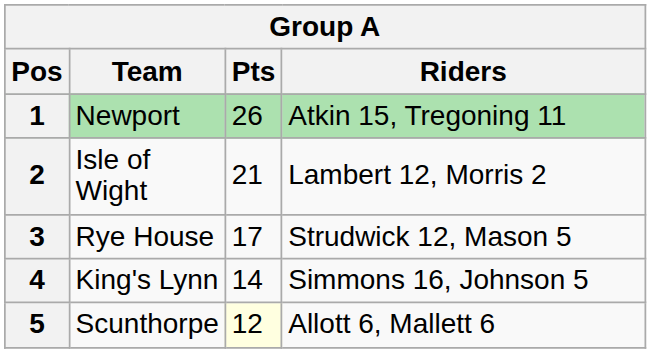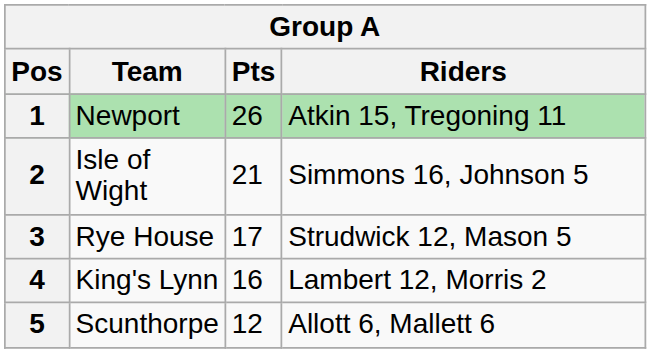 <table class="wikitable">
 <tr>
 <th colspan="4">Group A</th>
 </tr>
 <tr>
 <th width=20>Pos</th>
 <th width=80>Team</th>
 <th width=20>Pts</th>
 <th width=200>Riders</th>
 </tr>
 <tr style="background:#ACE1AF;">
 <th>1</th>
 <td>Newport</td>
 <td>26</td>
 <td>Atkin 15, Tregoning 11</td>
 </tr>
 <tr>
 <th>2</th>
 <td>Isle of Wight</td>
 <td>21</td>
-<td>Lambert 12, Morris 2</td>
+<td>Simmons 16, Johnson 5</td>
 </tr>
 <tr>
 <th>3</th>
 <td>Rye House</td>
 <td>17</td>
 <td>Strudwick 12, Mason 5</td>
 </tr>
 <tr>
 <th>4</th>
 <td>King's Lynn</td>
-<td>14</td>
-<td>Simmons 16, Johnson 5</td>
+<td>16</td>
+<td>Lambert 12, Morris 2</td>
 </tr>
 <tr>
 <th>5</th>
 <td>Scunthorpe</td>
-<td style="background: lightyellow;">12</td>
+<td>12</td>
 <td>Allott 6, Mallett 6</td>
 </tr>
 </table>
